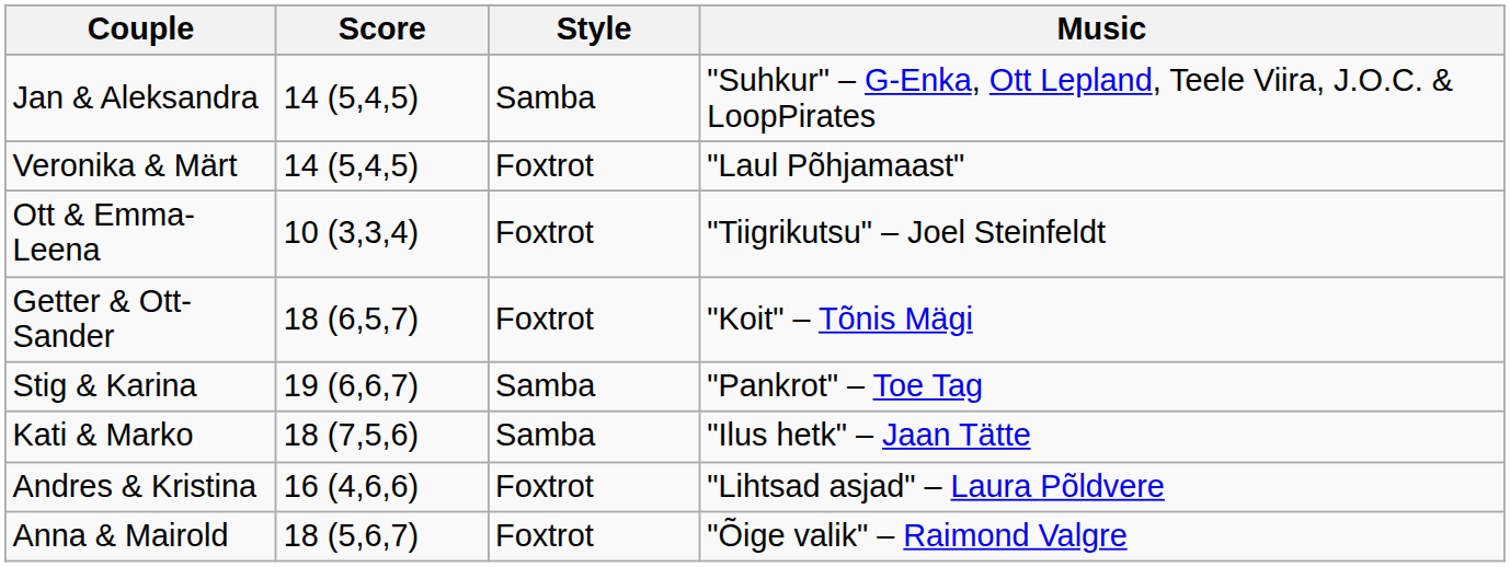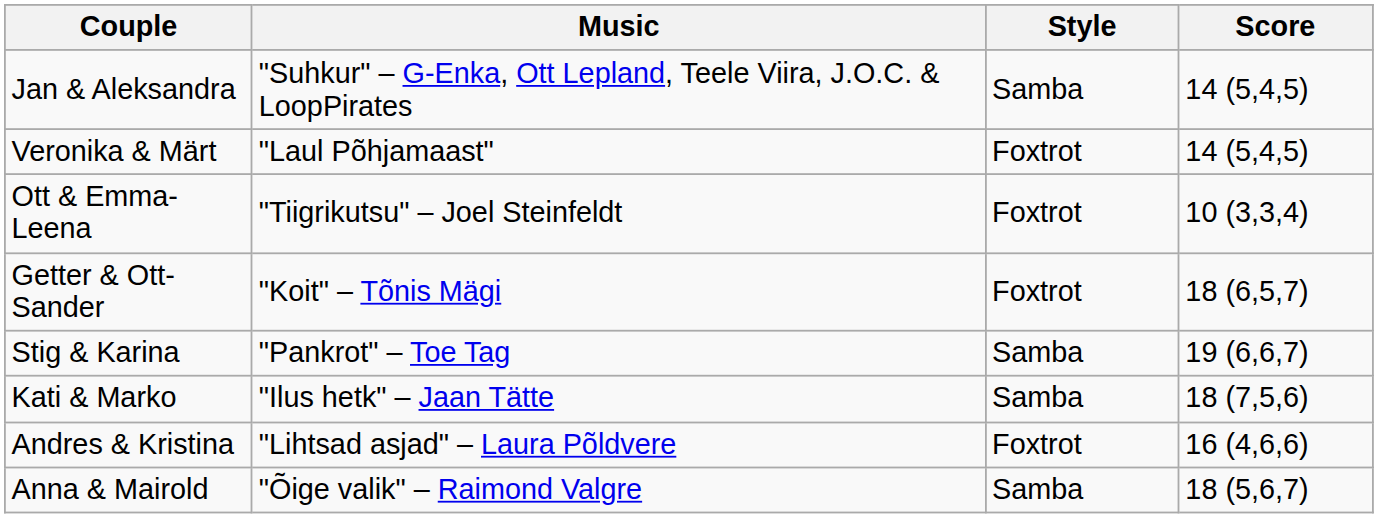 <table class="wikitable">
 <tr>
 <th width="130">Couple</th>
+<th width="400">Music</th>
+<th width="100">Style</th>
 <th width="100">Score</th>
-<th width="100">Style</th>
-<th width="400">Music</th>
 </tr>
 <tr>
 <td>Jan & Aleksandra</td>
+<td>"Suhkur" – <a href='#'>G-Enka</a>, <a href='#'>Ott Lepland</a>, Teele Viira, J.O.C. & LoopPirates</td>
+<td>Samba</td>
 <td>14 (5,4,5)</td>
-<td>Samba</td>
-<td>"Suhkur" – <a href='#'>G-Enka</a>, <a href='#'>Ott Lepland</a>, Teele Viira, J.O.C. & LoopPirates</td>
 </tr>
 <tr>
 <td>Veronika & Märt</td>
+<td>"Laul Põhjamaast"</td>
+<td>Foxtrot</td>
 <td>14 (5,4,5)</td>
-<td>Foxtrot</td>
-<td>"Laul Põhjamaast"</td>
 </tr>
 <tr>
 <td>Ott & Emma-Leena</td>
+<td>"Tiigrikutsu" – Joel Steinfeldt</td>
+<td>Foxtrot</td>
 <td>10 (3,3,4)</td>
-<td>Foxtrot</td>
-<td>"Tiigrikutsu" – Joel Steinfeldt</td>
 </tr>
 <tr>
 <td>Getter & Ott-Sander</td>
+<td>"Koit" – <a href='#'>Tõnis Mägi</a></td>
+<td>Foxtrot</td>
 <td>18 (6,5,7)</td>
-<td>Foxtrot</td>
-<td>"Koit" – <a href='#'>Tõnis Mägi</a></td>
 </tr>
 <tr>
 <td>Stig & Karina</td>
+<td>"Pankrot" – <a href='#'>Toe Tag</a></td>
+<td>Samba</td>
 <td>19 (6,6,7)</td>
-<td>Samba</td>
-<td>"Pankrot" – <a href='#'>Toe Tag</a></td>
 </tr>
 <tr>
 <td>Kati & Marko</td>
+<td>"Ilus hetk" – <a href='#'>Jaan Tätte</a></td>
+<td>Samba</td>
 <td>18 (7,5,6)</td>
-<td>Samba</td>
-<td>"Ilus hetk" – <a href='#'>Jaan Tätte</a></td>
 </tr>
 <tr>
 <td>Andres & Kristina</td>
+<td>"Lihtsad asjad" – <a href='#'>Laura Põldvere</a></td>
+<td>Foxtrot</td>
 <td>16 (4,6,6)</td>
-<td>Foxtrot</td>
-<td>"Lihtsad asjad" – <a href='#'>Laura Põldvere</a></td>
 </tr>
 <tr>
 <td>Anna & Mairold</td>
+<td>"Õige valik" – <a href='#'>Raimond Valgre</a></td>
+<td>Samba</td>
 <td>18 (5,6,7)</td>
-<td>Foxtrot</td>
-<td>"Õige valik" – <a href='#'>Raimond Valgre</a></td>
 </tr>
 </table>
